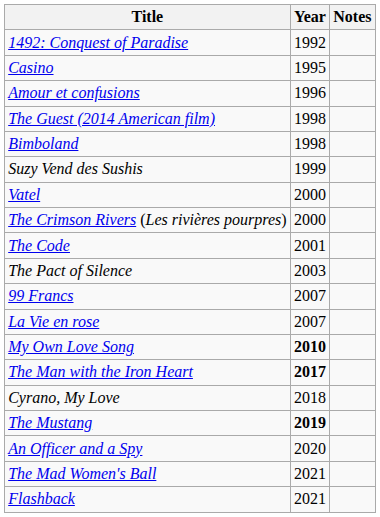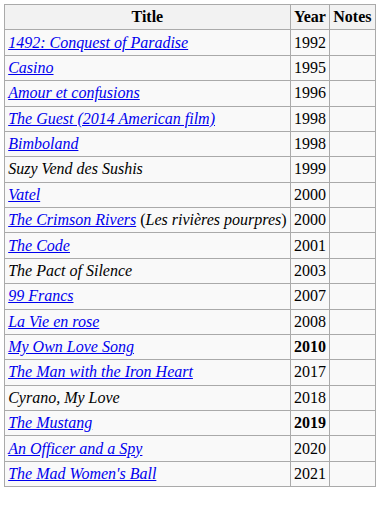 <table class="wikitable sortable">
 <tr>
 <th>Title</th>
 <th>Year</th>
 <th>Notes</th>
 </tr>
 <tr>
 <td><em><a href='#'>1492: Conquest of Paradise</a></em></td>
 <td>1992</td>
 <td></td>
 </tr>
 <tr>
 <td><em><a href='#'>Casino</a></em></td>
 <td>1995</td>
 <td></td>
 </tr>
 <tr>
 <td><em><a href='#'>Amour et confusions</a></em></td>
 <td>1996</td>
 <td></td>
 </tr>
 <tr>
 <td><em><a href='#'>The Guest (2014 American film)</a></em></td>
 <td>1998</td>
 <td></td>
 </tr>
 <tr>
 <td><em><a href='#'>Bimboland</a></em></td>
 <td>1998</td>
 <td></td>
 </tr>
 <tr>
 <td><em>Suzy Vend des Sushis</em></td>
 <td>1999</td>
 <td></td>
 </tr>
 <tr>
 <td><em><a href='#'>Vatel</a></em></td>
 <td>2000</td>
 <td></td>
 </tr>
 <tr>
 <td><em><a href='#'>The Crimson Rivers</a></em> (<em>Les rivières pourpres</em>)</td>
 <td>2000</td>
 <td></td>
 </tr>
 <tr>
 <td><em><a href='#'>The Code</a></em></td>
 <td>2001</td>
 <td></td>
 </tr>
 <tr>
 <td><em>The Pact of Silence</em></td>
 <td>2003</td>
 <td></td>
 </tr>
 <tr>
 <td><em><a href='#'>99 Francs</a></em></td>
 <td>2007</td>
 <td></td>
 </tr>
 <tr>
 <td><em><a href='#'>La Vie en rose</a></em></td>
-<td>2007</td>
+<td>2008</td>
 <td></td>
 </tr>
 <tr>
 <td><em><a href='#'>My Own Love Song</a></em></td>
 <td><strong>2010</strong></td>
 <td></td>
 </tr>
 <tr>
 <td><em><a href='#'>The Man with the Iron Heart</a></em></td>
-<td><strong>2017</strong></td>
+<td>2017</td>
 <td></td>
 </tr>
 <tr>
 <td><em>Cyrano, My Love</em></td>
 <td>2018</td>
 <td></td>
 </tr>
 <tr>
 <td><em><a href='#'>The Mustang</a></em></td>
 <td><strong>2019</strong></td>
 <td></td>
 </tr>
 <tr>
 <td><em><a href='#'>An Officer and a Spy</a></em></td>
 <td>2020</td>
 <td></td>
 </tr>
 <tr>
 <td><em><a href='#'>The Mad Women's Ball</a></em></td>
 <td>2021</td>
 <td></td>
 </tr>
-<tr>
-<td><em><a href='#'>Flashback</a></em></td>
-<td>2021</td>
-<td></td>
-</tr>
 </table>
